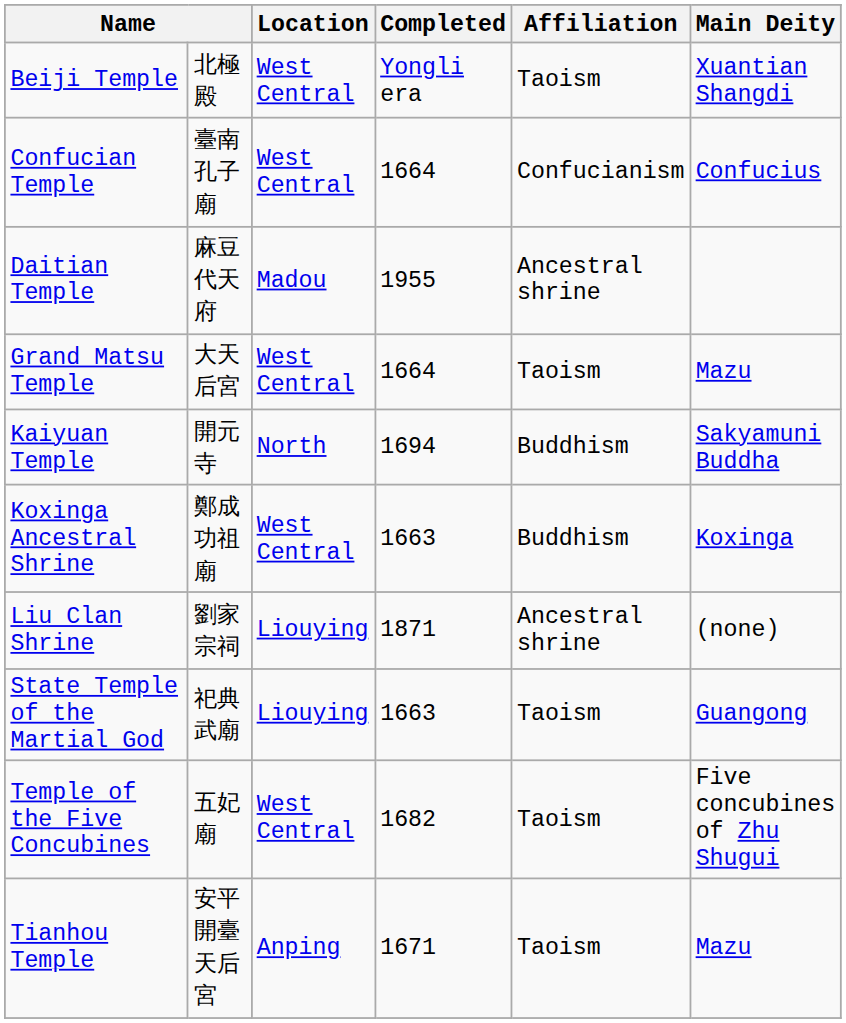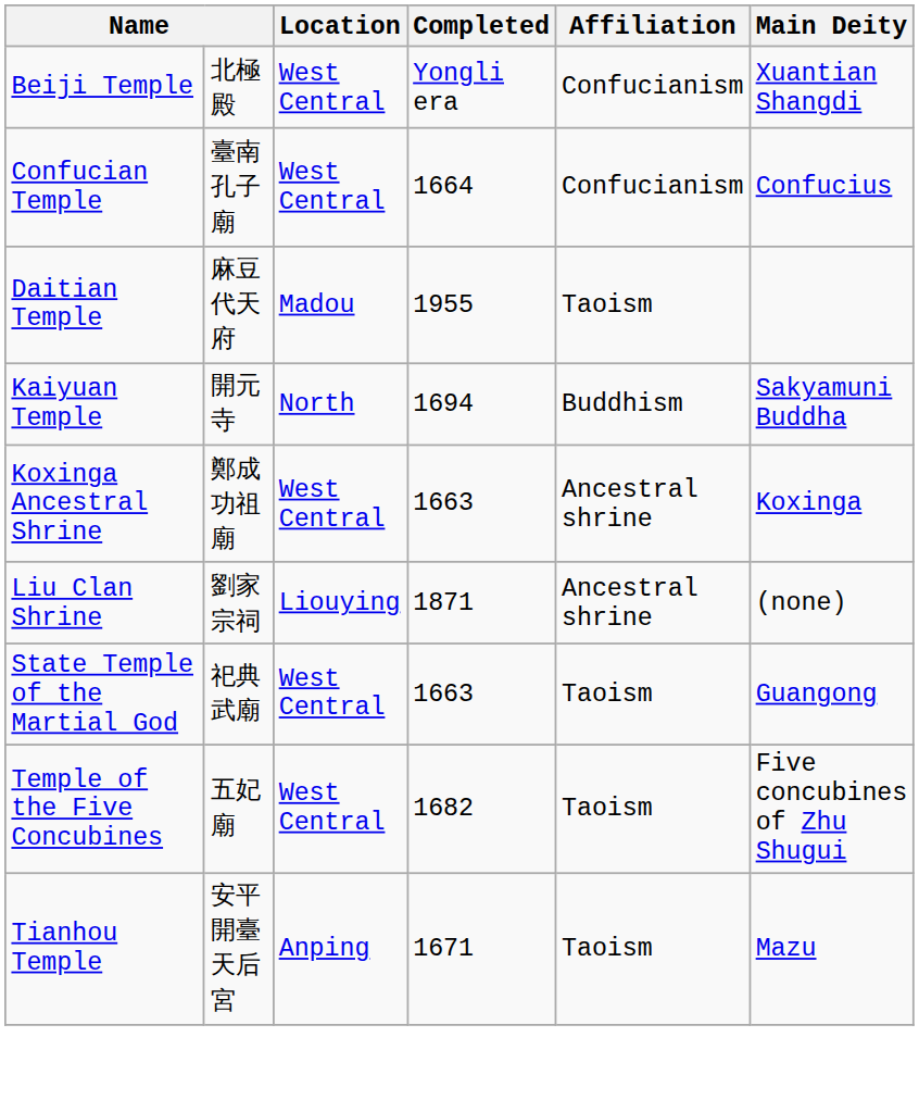 <table class="wikitable sortable" style="width:75%">
 <tr>
 <th colspan="2" scope="col">Name</th>
 <th scope="col" style="width:5em">Location</th>
 <th scope="col" style="width:5em">Completed</th>
 <th scope="col" style="width:7em">Affiliation</th>
 <th scope="col">Main Deity</th>
 </tr>
 <tr>
 <td style="width:15em"><a href='#'>Beiji Temple</a></td>
 <td style="width:9em">北極殿</td>
 <td><a href='#'>West Central</a></td>
 <td data-sort-value="1645.5"><a href='#'>Yongli</a> era</td>
-<td>Taoism</td>
+<td>Confucianism</td>
 <td><a href='#'>Xuantian Shangdi</a></td>
 </tr>
 <tr>
 <td><a href='#'>Confucian Temple</a></td>
 <td>臺南孔子廟</td>
 <td><a href='#'>West Central</a></td>
 <td>1664</td>
 <td>Confucianism</td>
 <td><a href='#'>Confucius</a></td>
 </tr>
 <tr>
 <td><a href='#'>Daitian Temple</a></td>
 <td>麻豆代天府</td>
 <td><a href='#'>Madou</a></td>
 <td>1955</td>
-<td>Ancestral shrine</td>
+<td>Taoism</td>
 <td></td>
-</tr>
-<tr>
-<td><a href='#'>Grand Matsu Temple</a></td>
-<td>大天后宮</td>
-<td><a href='#'>West Central</a></td>
-<td>1664</td>
-<td>Taoism</td>
-<td><a href='#'>Mazu</a></td>
 </tr>
 <tr>
 <td><a href='#'>Kaiyuan Temple</a></td>
 <td>開元寺</td>
 <td><a href='#'>North</a></td>
 <td>1694</td>
 <td>Buddhism</td>
 <td><a href='#'>Sakyamuni Buddha</a></td>
 </tr>
 <tr>
 <td><a href='#'>Koxinga Ancestral Shrine</a></td>
 <td>鄭成功祖廟</td>
 <td><a href='#'>West Central</a></td>
 <td>1663</td>
-<td>Buddhism</td>
+<td>Ancestral shrine</td>
 <td><a href='#'>Koxinga</a></td>
 </tr>
 <tr>
 <td><a href='#'>Liu Clan Shrine</a></td>
 <td>劉家宗祠</td>
 <td><a href='#'>Liouying</a></td>
 <td>1871</td>
 <td>Ancestral shrine</td>
 <td>(none)</td>
 </tr>
 <tr>
 <td><a href='#'>State Temple of the Martial God</a></td>
 <td>祀典武廟</td>
-<td><a href='#'>Liouying</a></td>
+<td><a href='#'>West Central</a></td>
 <td>1663</td>
 <td>Taoism</td>
 <td><a href='#'>Guangong</a></td>
 </tr>
 <tr>
 <td><a href='#'>Temple of the Five Concubines</a></td>
 <td>五妃廟</td>
 <td><a href='#'>West Central</a></td>
 <td>1682</td>
 <td>Taoism</td>
 <td>Five concubines of <a href='#'>Zhu Shugui</a></td>
 </tr>
 <tr>
 <td><a href='#'>Tianhou Temple</a></td>
 <td>安平開臺天后宮</td>
 <td><a href='#'>Anping</a></td>
 <td>1671</td>
 <td>Taoism</td>
 <td><a href='#'>Mazu</a></td>
 </tr>
 </table>
